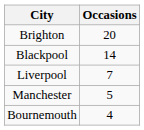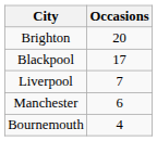 <table class="wikitable floatright"  style="text-align:center; margin-left:10px" align="right" border="1">
 <tr>
 <th>City</th>
 <th>Occasions</th>
 </tr>
 <tr>
 <td>Brighton</td>
 <td>20</td>
 </tr>
 <tr>
 <td>Blackpool</td>
-<td>14</td>
+<td>17</td>
 </tr>
 <tr>
 <td>Liverpool</td>
 <td>7</td>
 </tr>
 <tr>
 <td>Manchester</td>
-<td>5</td>
+<td>6</td>
 </tr>
 <tr>
 <td>Bournemouth</td>
 <td>4</td>
 </tr>
 </table>
